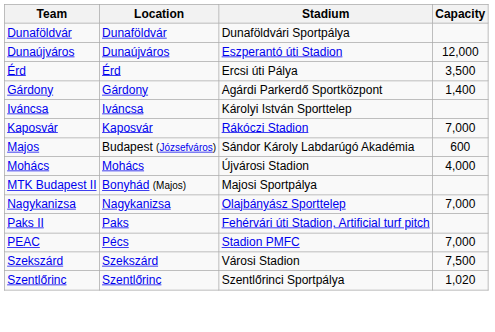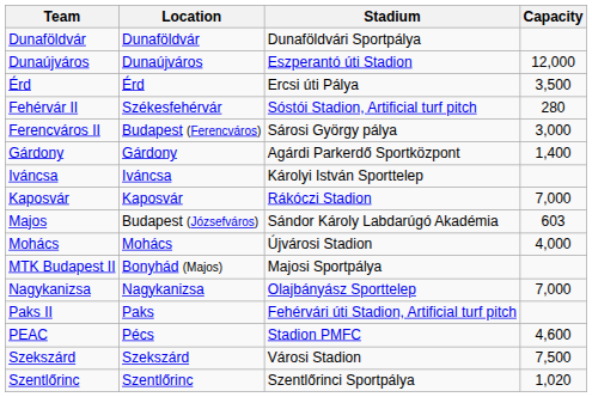 <table class="wikitable sortable">
 <tr>
 <th>Team</th>
 <th>Location</th>
 <th>Stadium</th>
 <th>Capacity</th>
 </tr>
 <tr>
 <td><a href='#'>Dunaföldvár</a></td>
 <td><a href='#'>Dunaföldvár</a></td>
 <td>Dunaföldvári Sportpálya</td>
 <td align="center"></td>
 </tr>
 <tr>
 <td><a href='#'>Dunaújváros</a></td>
 <td><a href='#'>Dunaújváros</a></td>
 <td><a href='#'>Eszperantó úti Stadion</a></td>
 <td align="center">12,000</td>
 </tr>
 <tr>
 <td><a href='#'>Érd</a></td>
 <td><a href='#'>Érd</a></td>
 <td>Ercsi úti Pálya</td>
 <td align="center">3,500</td>
 </tr>
 <tr>
+<td><a href='#'>Fehérvár II</a></td>
+<td><a href='#'>Székesfehérvár</a></td>
+<td><a href='#'>Sóstói Stadion, Artificial turf pitch</a></td>
+<td align="center">280</td>
+</tr>
+<tr>
+<td><a href='#'>Ferencváros II</a></td>
+<td><a href='#'>Budapest</a> <small>(<a href='#'>Ferencváros</a>)</small></td>
+<td>Sárosi György pálya</td>
+<td align="center">3,000</td>
+</tr>
+<tr>
 <td><a href='#'>Gárdony</a></td>
 <td><a href='#'>Gárdony</a></td>
 <td>Agárdi Parkerdő Sportközpont</td>
 <td align="center">1,400</td>
 </tr>
 <tr>
 <td><a href='#'>Iváncsa</a></td>
 <td><a href='#'>Iváncsa</a></td>
 <td>Károlyi István Sporttelep</td>
 <td align="center"></td>
 </tr>
 <tr>
 <td><a href='#'>Kaposvár</a></td>
 <td><a href='#'>Kaposvár</a></td>
 <td><a href='#'>Rákóczi Stadion</a></td>
 <td align="center">7,000</td>
 </tr>
 <tr>
 <td><a href='#'>Majos</a></td>
 <td>Budapest <small>(<a href='#'>Józsefváros</a>)</small></td>
 <td>Sándor Károly Labdarúgó Akadémia</td>
-<td align="center">600</td>
+<td align="center">603</td>
 </tr>
 <tr>
 <td><a href='#'>Mohács</a></td>
 <td><a href='#'>Mohács</a></td>
 <td>Újvárosi Stadion</td>
 <td align="center">4,000</td>
 </tr>
 <tr>
 <td><a href='#'>MTK Budapest II</a></td>
 <td><a href='#'>Bonyhád</a> <small>(Majos)</small></td>
 <td>Majosi Sportpálya</td>
 <td align="center"></td>
 </tr>
 <tr>
 <td><a href='#'>Nagykanizsa</a></td>
 <td><a href='#'>Nagykanizsa</a></td>
 <td><a href='#'>Olajbányász Sporttelep</a></td>
 <td align="center">7,000</td>
 </tr>
 <tr>
 <td><a href='#'>Paks II</a></td>
 <td><a href='#'>Paks</a></td>
 <td><a href='#'>Fehérvári úti Stadion, Artificial turf pitch</a></td>
 <td align="center"></td>
 </tr>
 <tr>
 <td><a href='#'>PEAC</a></td>
 <td><a href='#'>Pécs</a></td>
 <td><a href='#'>Stadion PMFC</a></td>
-<td align="center">7,000</td>
+<td align="center">4,600</td>
 </tr>
 <tr>
 <td><a href='#'>Szekszárd</a></td>
 <td><a href='#'>Szekszárd</a></td>
 <td>Városi Stadion</td>
 <td align="center">7,500</td>
 </tr>
 <tr>
 <td><a href='#'>Szentlőrinc</a></td>
 <td><a href='#'>Szentlőrinc</a></td>
 <td>Szentlőrinci Sportpálya</td>
 <td align="center">1,020</td>
 </tr>
 </table>
